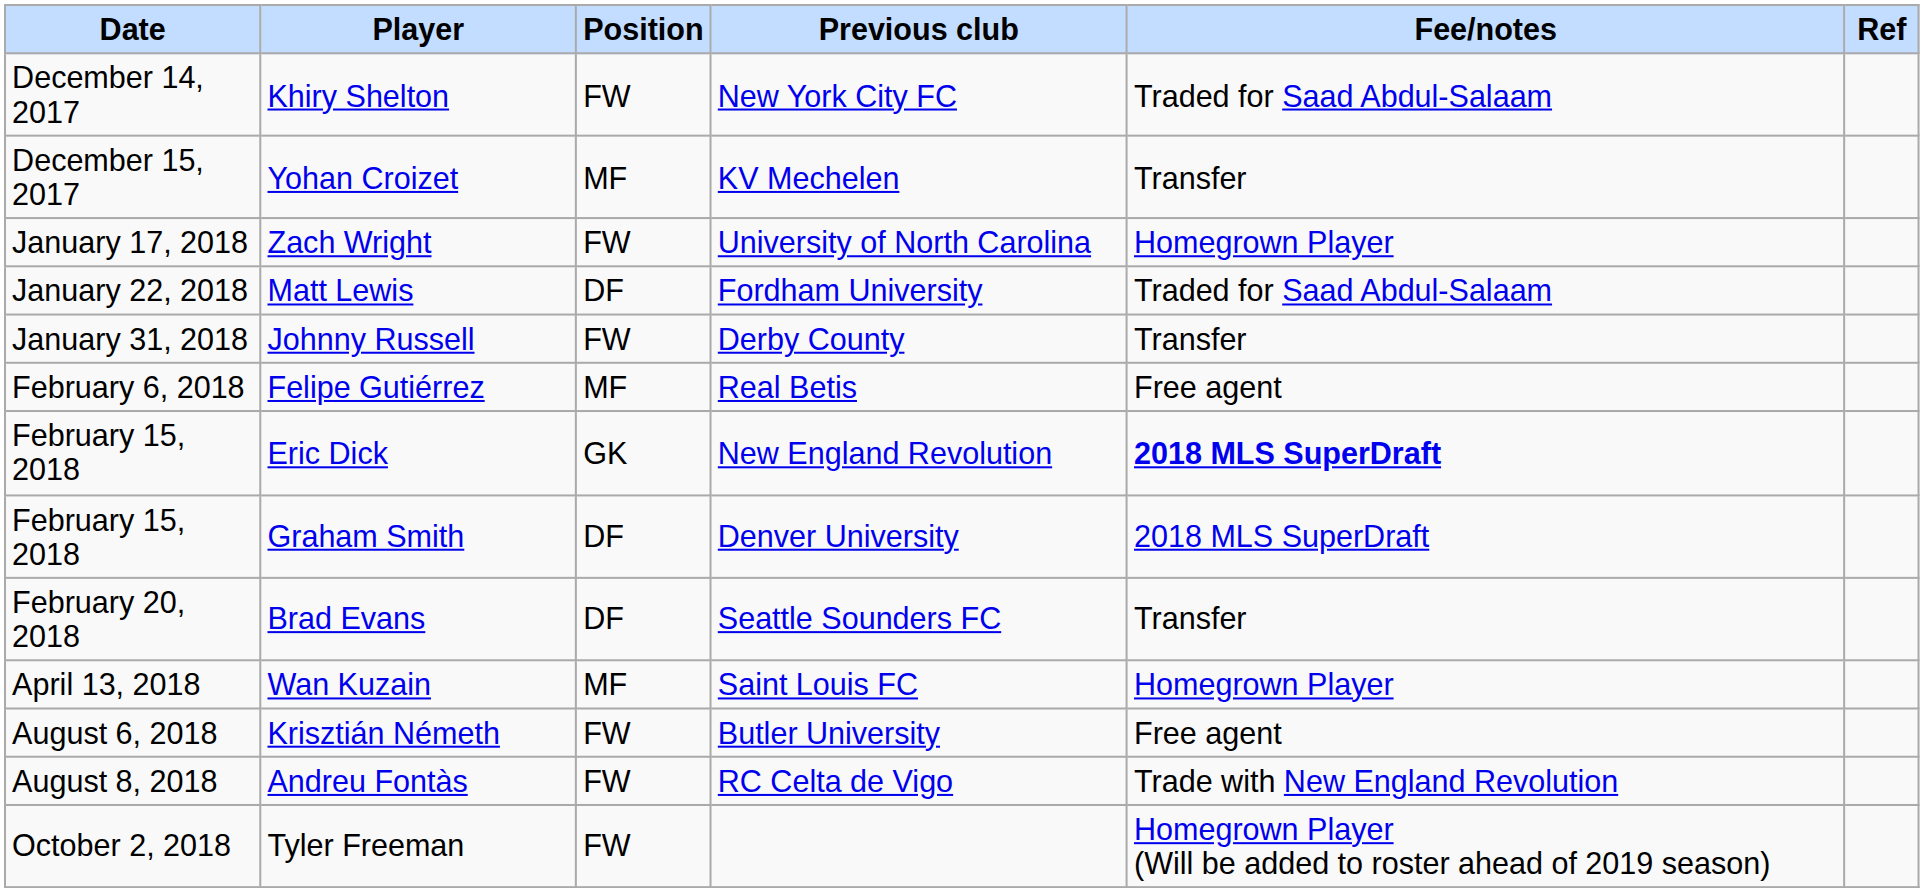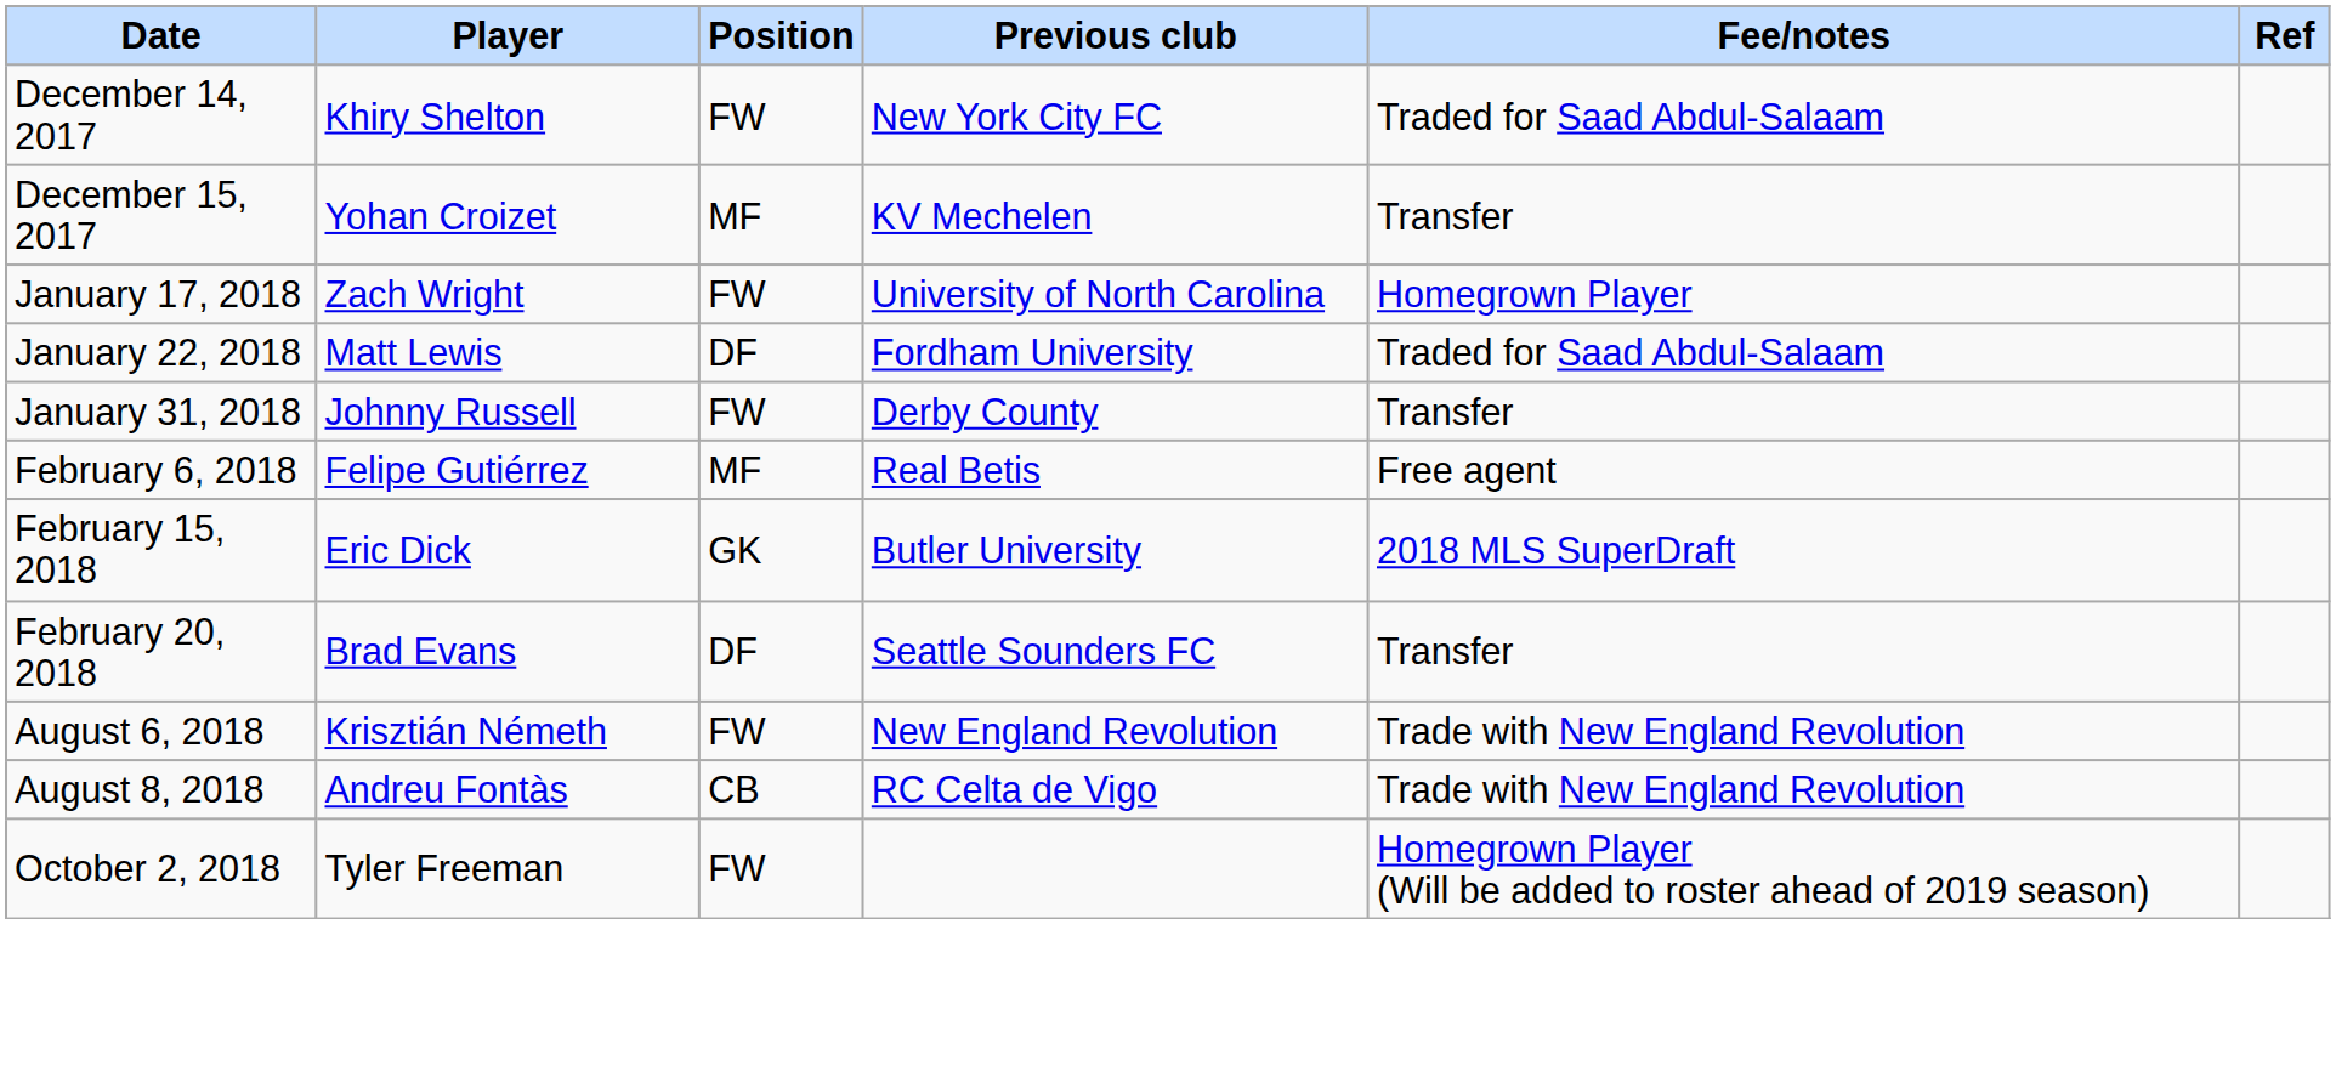 <table class="wikitable" style="text-align:left; font-size:95%;">
 <tr>
 <th style="background:#c2ddff; width:120px;">Date</th>
 <th style="background:#c2ddff; width:150px;">Player</th>
 <th style="background:#c2ddff; width:50px;">Position</th>
 <th style="background:#c2ddff; width:200px;">Previous club</th>
 <th style="background:#c2ddff; width:350px;">Fee/notes</th>
 <th style="background:#c2ddff; width:30px;">Ref</th>
 </tr>
 <tr>
 <td>December 14, 2017</td>
 <td> <a href='#'>Khiry Shelton</a></td>
 <td>FW</td>
 <td> <a href='#'>New York City FC</a></td>
 <td>Traded for <a href='#'>Saad Abdul-Salaam</a></td>
 <td></td>
 </tr>
 <tr>
 <td>December 15, 2017</td>
 <td> <a href='#'>Yohan Croizet</a></td>
 <td>MF</td>
 <td> <a href='#'>KV Mechelen</a></td>
 <td>Transfer</td>
 <td></td>
 </tr>
 <tr>
 <td>January 17, 2018</td>
 <td> <a href='#'>Zach Wright</a></td>
 <td>FW</td>
 <td> <a href='#'>University of North Carolina</a></td>
 <td><a href='#'>Homegrown Player</a></td>
 <td></td>
 </tr>
 <tr>
 <td>January 22, 2018</td>
 <td> <a href='#'>Matt Lewis</a></td>
 <td>DF</td>
 <td> <a href='#'>Fordham University</a></td>
 <td>Traded for <a href='#'>Saad Abdul-Salaam</a></td>
 <td></td>
 </tr>
 <tr>
 <td>January 31, 2018</td>
 <td> <a href='#'>Johnny Russell</a></td>
 <td>FW</td>
 <td> <a href='#'>Derby County</a></td>
 <td>Transfer</td>
 <td></td>
 </tr>
 <tr>
 <td>February 6, 2018</td>
 <td> <a href='#'>Felipe Gutiérrez</a></td>
 <td>MF</td>
 <td> <a href='#'>Real Betis</a></td>
 <td>Free agent</td>
 <td></td>
 </tr>
 <tr>
 <td>February 15, 2018</td>
 <td> <a href='#'>Eric Dick</a></td>
 <td>GK</td>
-<td> <a href='#'>New England Revolution</a></td>
-<td><strong><a href='#'>2018 MLS SuperDraft</a></strong></td>
-<td></td>
-</tr>
-<tr>
-<td>February 15, 2018</td>
-<td> <a href='#'>Graham Smith</a></td>
-<td>DF</td>
-<td> <a href='#'>Denver University</a></td>
+<td> <a href='#'>Butler University</a></td>
 <td><a href='#'>2018 MLS SuperDraft</a></td>
 <td></td>
 </tr>
 <tr>
 <td>February 20, 2018</td>
 <td> <a href='#'>Brad Evans</a></td>
 <td>DF</td>
 <td> <a href='#'>Seattle Sounders FC</a></td>
 <td>Transfer</td>
 <td></td>
 </tr>
 <tr>
-<td>April 13, 2018</td>
-<td> <a href='#'>Wan Kuzain</a></td>
-<td>MF</td>
-<td> <a href='#'>Saint Louis FC</a></td>
-<td><a href='#'>Homegrown Player</a></td>
-<td></td>
-</tr>
-<tr>
 <td>August 6, 2018</td>
 <td> <a href='#'>Krisztián Németh</a></td>
 <td>FW</td>
-<td> <a href='#'>Butler University</a></td>
-<td>Free agent</td>
+<td> <a href='#'>New England Revolution</a></td>
+<td>Trade with <a href='#'>New England Revolution</a></td>
 <td></td>
 </tr>
 <tr>
 <td>August 8, 2018</td>
 <td> <a href='#'>Andreu Fontàs</a></td>
-<td>FW</td>
+<td>CB</td>
 <td> <a href='#'>RC Celta de Vigo</a></td>
 <td>Trade with <a href='#'>New England Revolution</a></td>
 <td></td>
 </tr>
 <tr>
 <td>October 2, 2018</td>
 <td> Tyler Freeman</td>
 <td>FW</td>
 <td></td>
 <td><a href='#'>Homegrown Player</a><br>(Will be added to roster ahead of 2019 season)</td>
 <td></td>
 </tr>
 <tr>
 </tr>
 </table>
